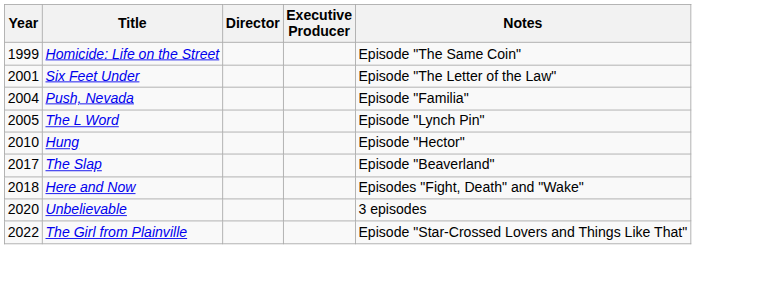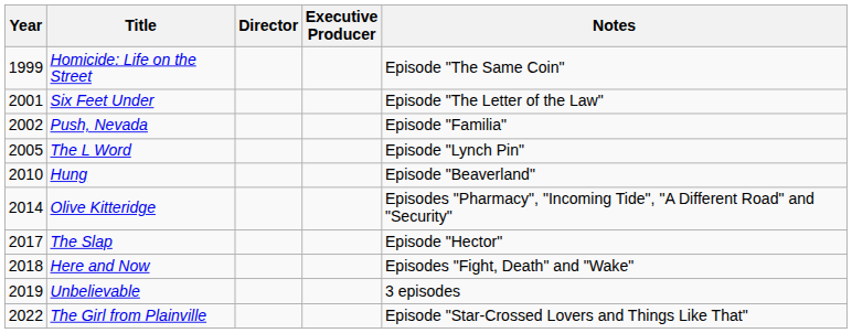 <table class="wikitable">
 <tr>
 <th>Year</th>
 <th>Title</th>
 <th>Director</th>
 <th>Executive<br>Producer</th>
 <th>Notes</th>
 </tr>
 <tr>
 <td>1999</td>
 <td><em><a href='#'>Homicide: Life on the Street</a></em></td>
 <td></td>
 <td></td>
 <td>Episode "The Same Coin"</td>
 </tr>
 <tr>
 <td>2001</td>
 <td><em><a href='#'>Six Feet Under</a></em></td>
 <td></td>
 <td></td>
 <td>Episode "The Letter of the Law"</td>
 </tr>
 <tr>
-<td>2004</td>
+<td>2002</td>
 <td><em><a href='#'>Push, Nevada</a></em></td>
 <td></td>
 <td></td>
 <td>Episode "Familia"</td>
 </tr>
 <tr>
 <td>2005</td>
 <td><em><a href='#'>The L Word</a></em></td>
 <td></td>
 <td></td>
 <td>Episode "Lynch Pin"</td>
 </tr>
 <tr>
 <td>2010</td>
 <td><em><a href='#'>Hung</a></em></td>
 <td></td>
 <td></td>
-<td>Episode "Hector"</td>
+<td>Episode "Beaverland"</td>
+</tr>
+<tr>
+<td>2014</td>
+<td><em><a href='#'>Olive Kitteridge</a></em></td>
+<td></td>
+<td></td>
+<td>Episodes "Pharmacy", "Incoming Tide", "A Different Road" and "Security"</td>
 </tr>
 <tr>
 <td>2017</td>
 <td><em><a href='#'>The Slap</a></em></td>
 <td></td>
 <td></td>
-<td>Episode "Beaverland"</td>
+<td>Episode "Hector"</td>
 </tr>
 <tr>
 <td>2018</td>
 <td><em><a href='#'>Here and Now</a></em></td>
 <td></td>
 <td></td>
 <td>Episodes "Fight, Death" and "Wake"</td>
 </tr>
 <tr>
-<td>2020</td>
+<td>2019</td>
 <td><em><a href='#'>Unbelievable</a></em></td>
 <td></td>
 <td></td>
 <td>3 episodes</td>
 </tr>
 <tr>
 <td>2022</td>
 <td><em><a href='#'>The Girl from Plainville</a></em></td>
 <td></td>
 <td></td>
 <td>Episode "Star-Crossed Lovers and Things Like That"</td>
 </tr>
 </table>
